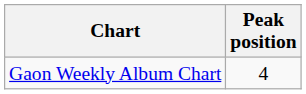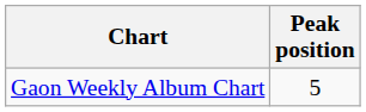 <table class="wikitable sortable" style="text-align:center;">
 <tr>
 <th>Chart </th>
 <th>Peak <br> position</th>
 </tr>
 <tr>
 <td><a href='#'>Gaon Weekly Album Chart</a></td>
-<td align=center>4</td>
+<td align=center>5</td>
 </tr>
 </table>
